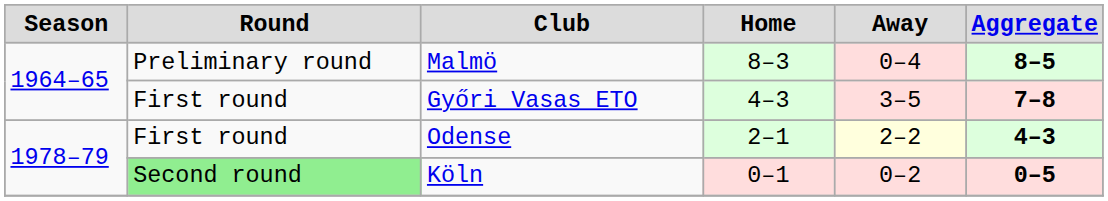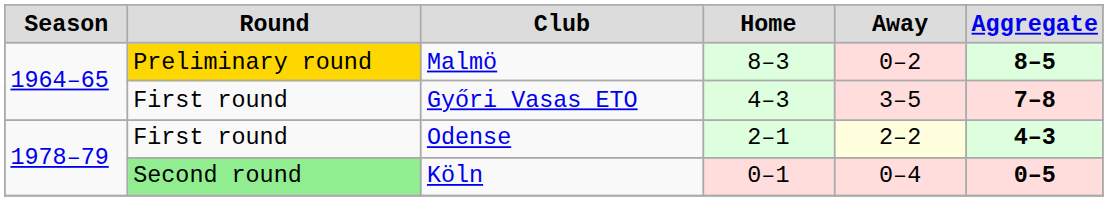 <table class="wikitable" style="text-align: center;">
 <tr>
 <th width="62" style="background:#DCDCDC">Season</th>
 <th width="157" style="background:#DCDCDC">Round</th>
 <th width="150" style="background:#DCDCDC">Club</th>
 <th width="67" style="background:#DCDCDC">Home</th>
 <th width="67" style="background:#DCDCDC">Away</th>
 <th width="67" style="background:#DCDCDC"><a href='#'>Aggregate</a></th>
 </tr>
 <tr>
 <td rowspan=2 align=left><a href='#'>1964–65</a></td>
-<td align=left>Preliminary round</td>
+<td align=left style="background: gold;">Preliminary round</td>
 <td align=left> <a href='#'>Malmö</a></td>
 <td bgcolor="#ddffdd" style="text-align:center;">8–3</td>
-<td bgcolor="#ffdddd" style="text-align:center;">0–4</td>
+<td bgcolor="#ffdddd" style="text-align:center;">0–2</td>
 <td bgcolor="#ddffdd" style="text-align:center;"><strong>8–5</strong></td>
 </tr>
 <tr>
 <td align=left>First round</td>
 <td align=left> <a href='#'>Győri Vasas ETO</a></td>
 <td bgcolor="#ddffdd" style="text-align:center;">4–3</td>
 <td bgcolor="#ffdddd" style="text-align:center;">3–5</td>
 <td bgcolor="#ffdddd" style="text-align:center;"><strong>7–8</strong></td>
 </tr>
 <tr>
 <td rowspan=2 align=left><a href='#'>1978–79</a></td>
 <td align=left>First round</td>
 <td align=left> <a href='#'>Odense</a></td>
 <td bgcolor="#ddffdd" style="text-align:center;">2–1</td>
 <td bgcolor="#ffffdd" style="text-align:center;">2–2</td>
 <td bgcolor="#ddffdd" style="text-align:center;"><strong>4–3</strong></td>
 </tr>
 <tr>
 <td align=left style="background: lightgreen;">Second round</td>
 <td align=left> <a href='#'>Köln</a></td>
 <td bgcolor="#ffdddd" style="text-align:center;">0–1</td>
-<td bgcolor="#ffdddd" style="text-align:center;">0–2</td>
+<td bgcolor="#ffdddd" style="text-align:center;">0–4</td>
 <td bgcolor="#ffdddd" style="text-align:center;"><strong>0–5</strong></td>
 </tr>
 <tr>
 </tr>
 </table>
